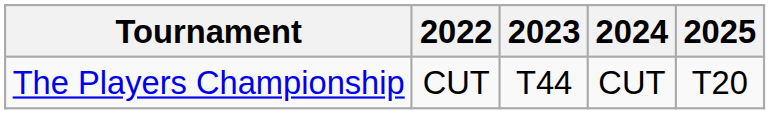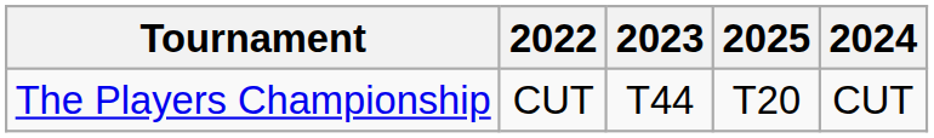 <table class="wikitable" style="font-size:95%;text-align:center;">
 <tr>
 <th>Tournament</th>
 <th>2022</th>
 <th>2023</th>
+<th>2025</th>
 <th>2024</th>
-<th>2025</th>
 </tr>
 <tr>
 <td align=left><a href='#'>The Players Championship</a></td>
 <td>CUT</td>
 <td>T44</td>
+<td>T20</td>
 <td>CUT</td>
-<td>T20</td>
 </tr>
 </table>
